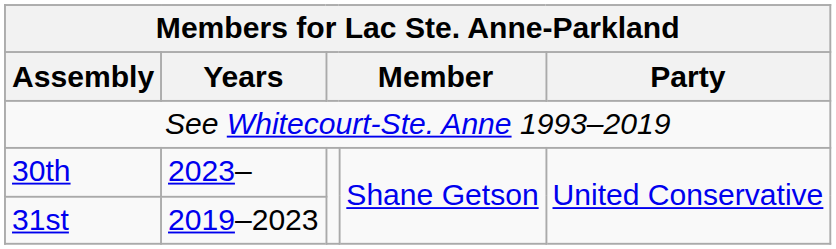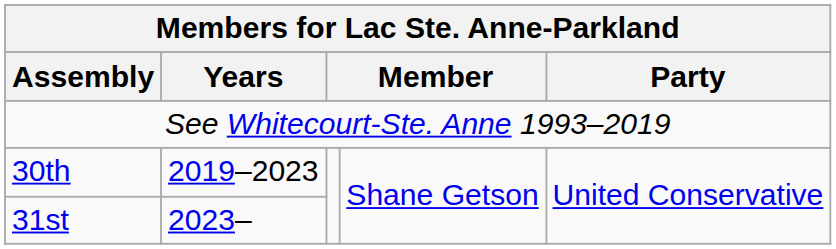 <table class="wikitable" align=right>
 <tr>
 <th colspan=5>Members for Lac Ste. Anne-Parkland</th>
 </tr>
 <tr>
 <th>Assembly</th>
 <th>Years</th>
 <th colspan="2">Member</th>
 <th>Party</th>
 </tr>
 <tr>
 <td align="center" colspan=5><em>See <a href='#'>Whitecourt-Ste. Anne</a> 1993–2019</em></td>
 </tr>
 <tr>
 <td><a href='#'>30th</a></td>
-<td><a href='#'>2023</a>–</td>
+<td><a href='#'>2019</a>–2023</td>
 <td rowspan=2 ></td>
 <td rowspan=2><a href='#'>Shane Getson</a></td>
 <td rowspan=2><a href='#'>United Conservative</a></td>
 </tr>
 <tr>
 <td><a href='#'>31st</a></td>
-<td><a href='#'>2019</a>–2023</td>
+<td><a href='#'>2023</a>–</td>
 </tr>
 </table>
